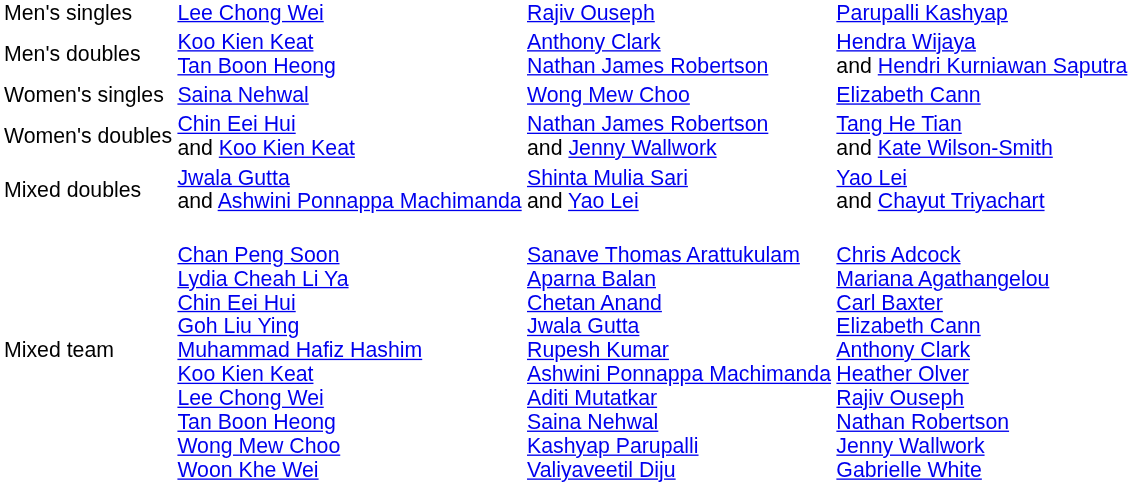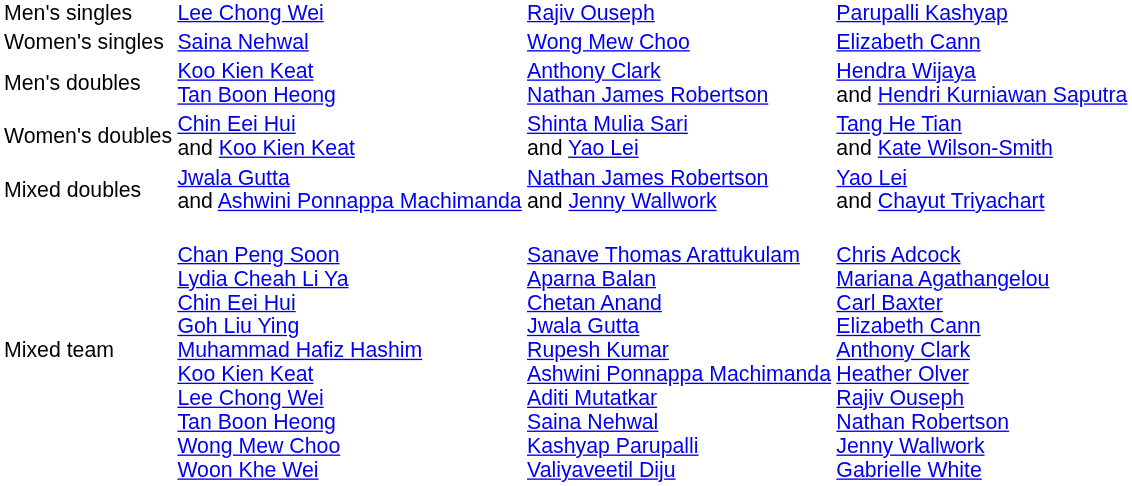 <table>
 <tr>
 <td>Men's singles <br></td>
 <td> <a href='#'>Lee Chong Wei</a></td>
 <td> <a href='#'>Rajiv Ouseph</a></td>
 <td> <a href='#'>Parupalli Kashyap</a></td>
 </tr>
 <tr>
+<td>Women's singles <br></td>
+<td> <a href='#'>Saina Nehwal</a></td>
+<td> <a href='#'>Wong Mew Choo</a></td>
+<td> <a href='#'>Elizabeth Cann</a></td>
+</tr>
+<tr>
 <td>Men's doubles <br></td>
 <td> <a href='#'>Koo Kien Keat</a><br><a href='#'>Tan Boon Heong</a></td>
 <td> <a href='#'>Anthony Clark</a><br><a href='#'>Nathan James Robertson</a></td>
 <td> <a href='#'>Hendra Wijaya</a><br>and <a href='#'>Hendri Kurniawan Saputra</a></td>
 </tr>
 <tr>
-<td>Women's singles <br></td>
-<td> <a href='#'>Saina Nehwal</a></td>
-<td> <a href='#'>Wong Mew Choo</a></td>
-<td> <a href='#'>Elizabeth Cann</a></td>
-</tr>
-<tr>
 <td>Women's doubles <br></td>
 <td> <a href='#'>Chin Eei Hui</a><br>and <a href='#'>Koo Kien Keat</a></td>
-<td> <a href='#'>Nathan James Robertson</a><br>and <a href='#'>Jenny Wallwork</a></td>
+<td> <a href='#'>Shinta Mulia Sari</a><br>and <a href='#'>Yao Lei</a></td>
 <td> <a href='#'>Tang He Tian</a><br>and <a href='#'>Kate Wilson-Smith</a></td>
 </tr>
 <tr>
 <td>Mixed doubles <br></td>
 <td> <a href='#'>Jwala Gutta</a><br>and <a href='#'>Ashwini Ponnappa Machimanda</a></td>
-<td> <a href='#'>Shinta Mulia Sari</a><br>and <a href='#'>Yao Lei</a></td>
+<td> <a href='#'>Nathan James Robertson</a><br>and <a href='#'>Jenny Wallwork</a></td>
 <td> <a href='#'>Yao Lei</a><br>and <a href='#'>Chayut Triyachart</a></td>
 </tr>
 <tr>
 <td>Mixed team <br></td>
 <td><br><a href='#'>Chan Peng Soon</a><br><a href='#'>Lydia Cheah Li Ya</a><br><a href='#'>Chin Eei Hui</a><br><a href='#'>Goh Liu Ying</a><br><a href='#'>Muhammad Hafiz Hashim</a><br><a href='#'>Koo Kien Keat</a><br><a href='#'>Lee Chong Wei</a><br><a href='#'>Tan Boon Heong</a><br><a href='#'>Wong Mew Choo</a><br><a href='#'>Woon Khe Wei</a></td>
 <td><br><a href='#'>Sanave Thomas Arattukulam</a><br><a href='#'>Aparna Balan</a><br><a href='#'>Chetan Anand</a><br><a href='#'>Jwala Gutta</a> <br><a href='#'>Rupesh Kumar</a><br><a href='#'>Ashwini Ponnappa Machimanda</a><br><a href='#'>Aditi Mutatkar</a><br><a href='#'>Saina Nehwal</a><br><a href='#'>Kashyap Parupalli</a><br><a href='#'>Valiyaveetil Diju</a></td>
 <td><br><a href='#'>Chris Adcock</a><br><a href='#'>Mariana Agathangelou</a><br><a href='#'>Carl Baxter</a><br><a href='#'>Elizabeth Cann</a> <br><a href='#'>Anthony Clark</a><br><a href='#'>Heather Olver</a><br><a href='#'>Rajiv Ouseph</a><br><a href='#'>Nathan Robertson</a><br><a href='#'>Jenny Wallwork</a><br><a href='#'>Gabrielle White</a></td>
 </tr>
 </table>
